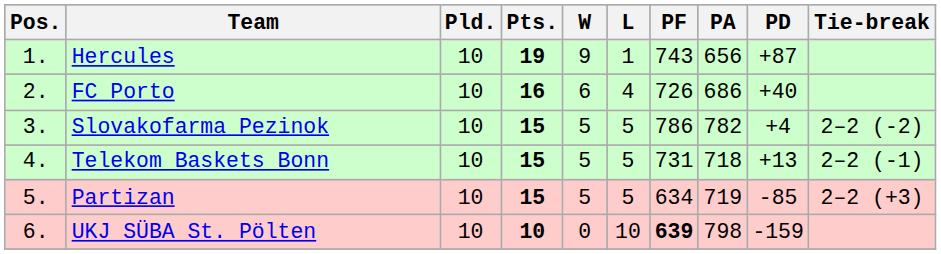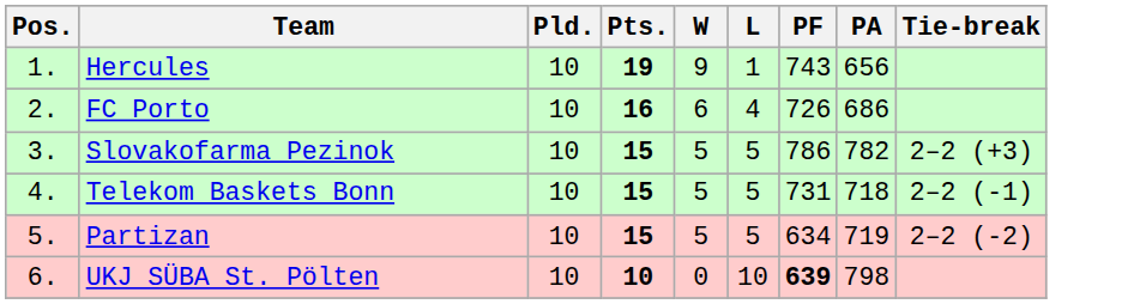 <table class="wikitable" style="text-align:center">
 <tr>
 <th width=15>Pos.</th>
 <th width=220>Team</th>
 <th width=20>Pld.</th>
 <th width=20>Pts.</th>
 <th width=20>W</th>
 <th width=20>L</th>
 <th width=20>PF</th>
 <th width=20>PA</th>
-<th width=20>PD</th>
 <th>Tie-break</th>
 </tr>
 <tr bgcolor=#ccffcc>
 <td>1.</td>
 <td align=left> <a href='#'>Hercules</a></td>
 <td>10</td>
 <td><strong>19</strong></td>
 <td>9</td>
 <td>1</td>
 <td>743</td>
 <td>656</td>
-<td>+87</td>
 <td></td>
 </tr>
 <tr bgcolor=#ccffcc>
 <td>2.</td>
 <td align=left> <a href='#'>FC Porto</a></td>
 <td>10</td>
 <td><strong>16</strong></td>
 <td>6</td>
 <td>4</td>
 <td>726</td>
 <td>686</td>
-<td>+40</td>
 <td></td>
 </tr>
 <tr bgcolor=#ccffcc>
 <td>3.</td>
 <td align=left> <a href='#'>Slovakofarma Pezinok</a></td>
 <td>10</td>
 <td><strong>15</strong></td>
 <td>5</td>
 <td>5</td>
 <td>786</td>
 <td>782</td>
-<td>+4</td>
-<td>2–2 (-2)</td>
+<td>2–2 (+3)</td>
 </tr>
 <tr bgcolor=#ccffcc>
 <td>4.</td>
 <td align=left> <a href='#'>Telekom Baskets Bonn</a></td>
 <td>10</td>
 <td><strong>15</strong></td>
 <td>5</td>
 <td>5</td>
 <td>731</td>
 <td>718</td>
-<td>+13</td>
 <td>2–2 (-1)</td>
 </tr>
 <tr bgcolor=#ffcccc>
 <td>5.</td>
 <td align=left> <a href='#'>Partizan</a></td>
 <td>10</td>
 <td><strong>15</strong></td>
 <td>5</td>
 <td>5</td>
 <td>634</td>
 <td>719</td>
-<td>-85</td>
-<td>2–2 (+3)</td>
+<td>2–2 (-2)</td>
 </tr>
 <tr bgcolor=#ffcccc>
 <td>6.</td>
 <td align=left> <a href='#'>UKJ SÜBA St. Pölten</a></td>
 <td>10</td>
 <td><strong>10</strong></td>
 <td>0</td>
 <td>10</td>
 <td><strong>639</strong></td>
 <td>798</td>
-<td>-159</td>
 <td></td>
 </tr>
 </table>
